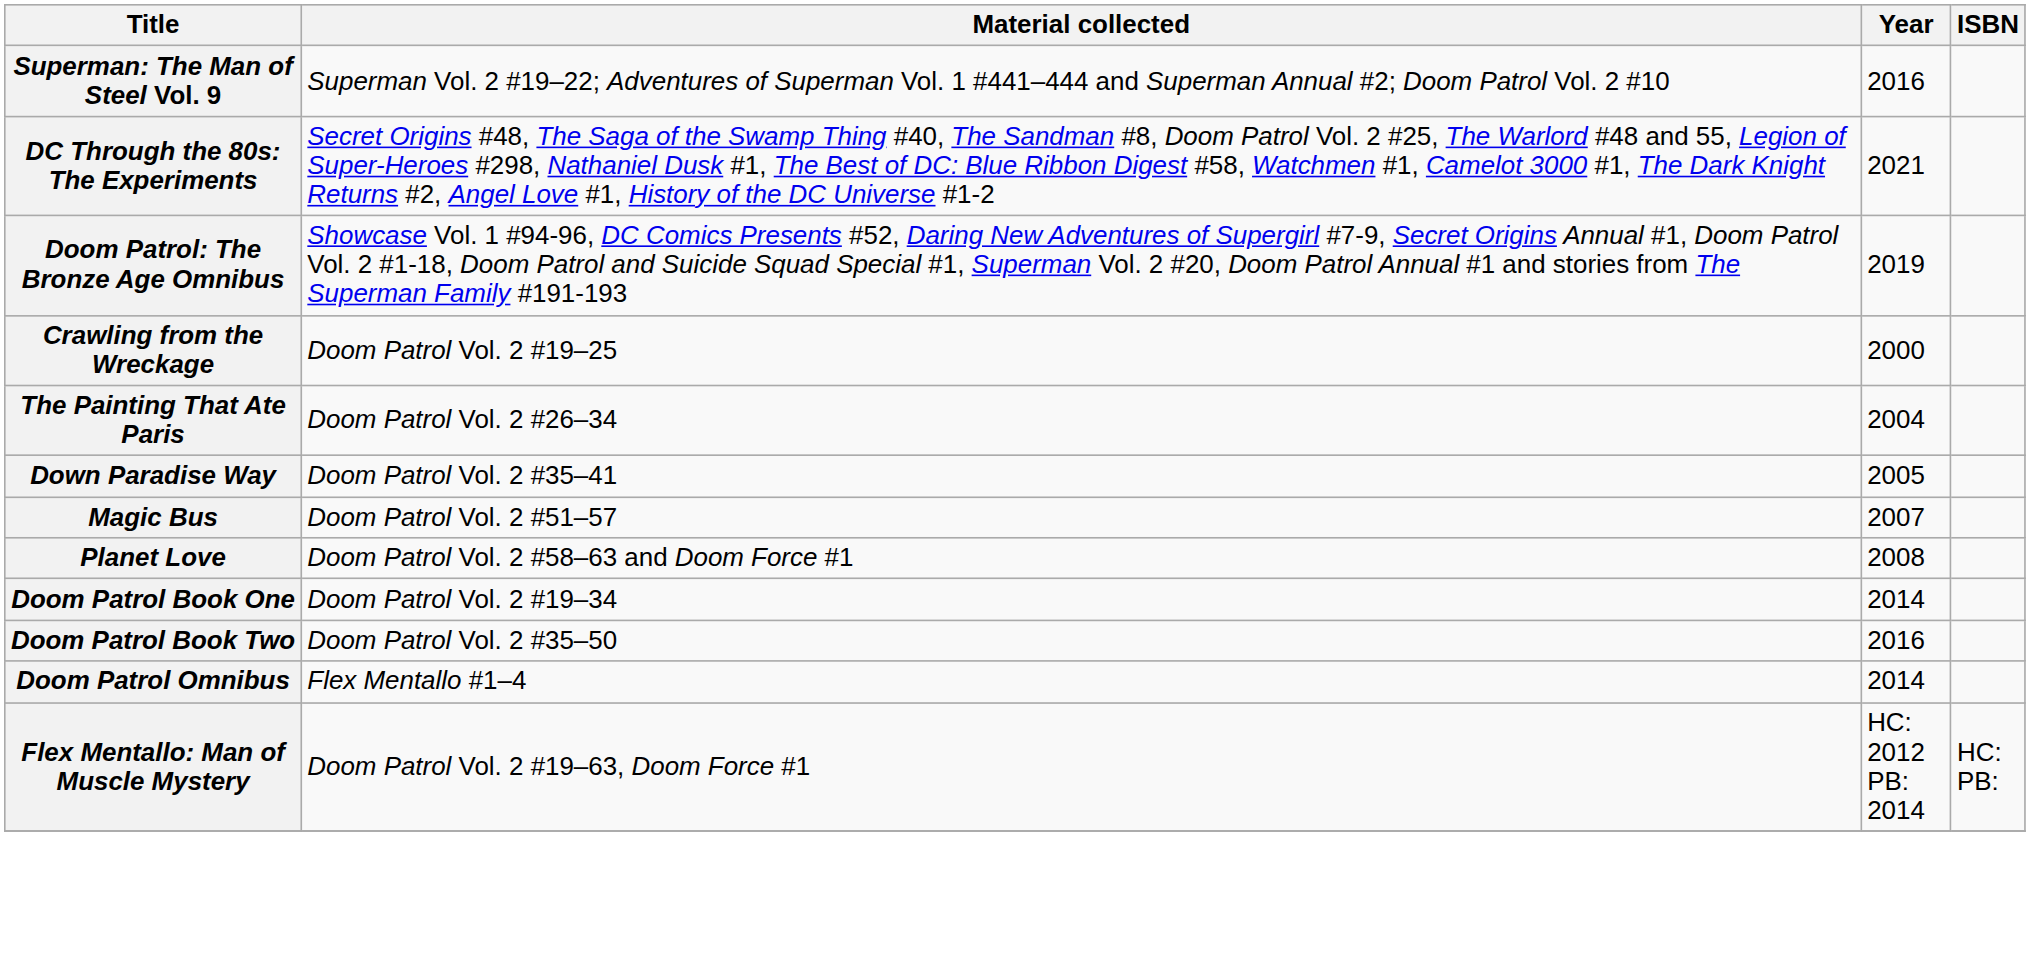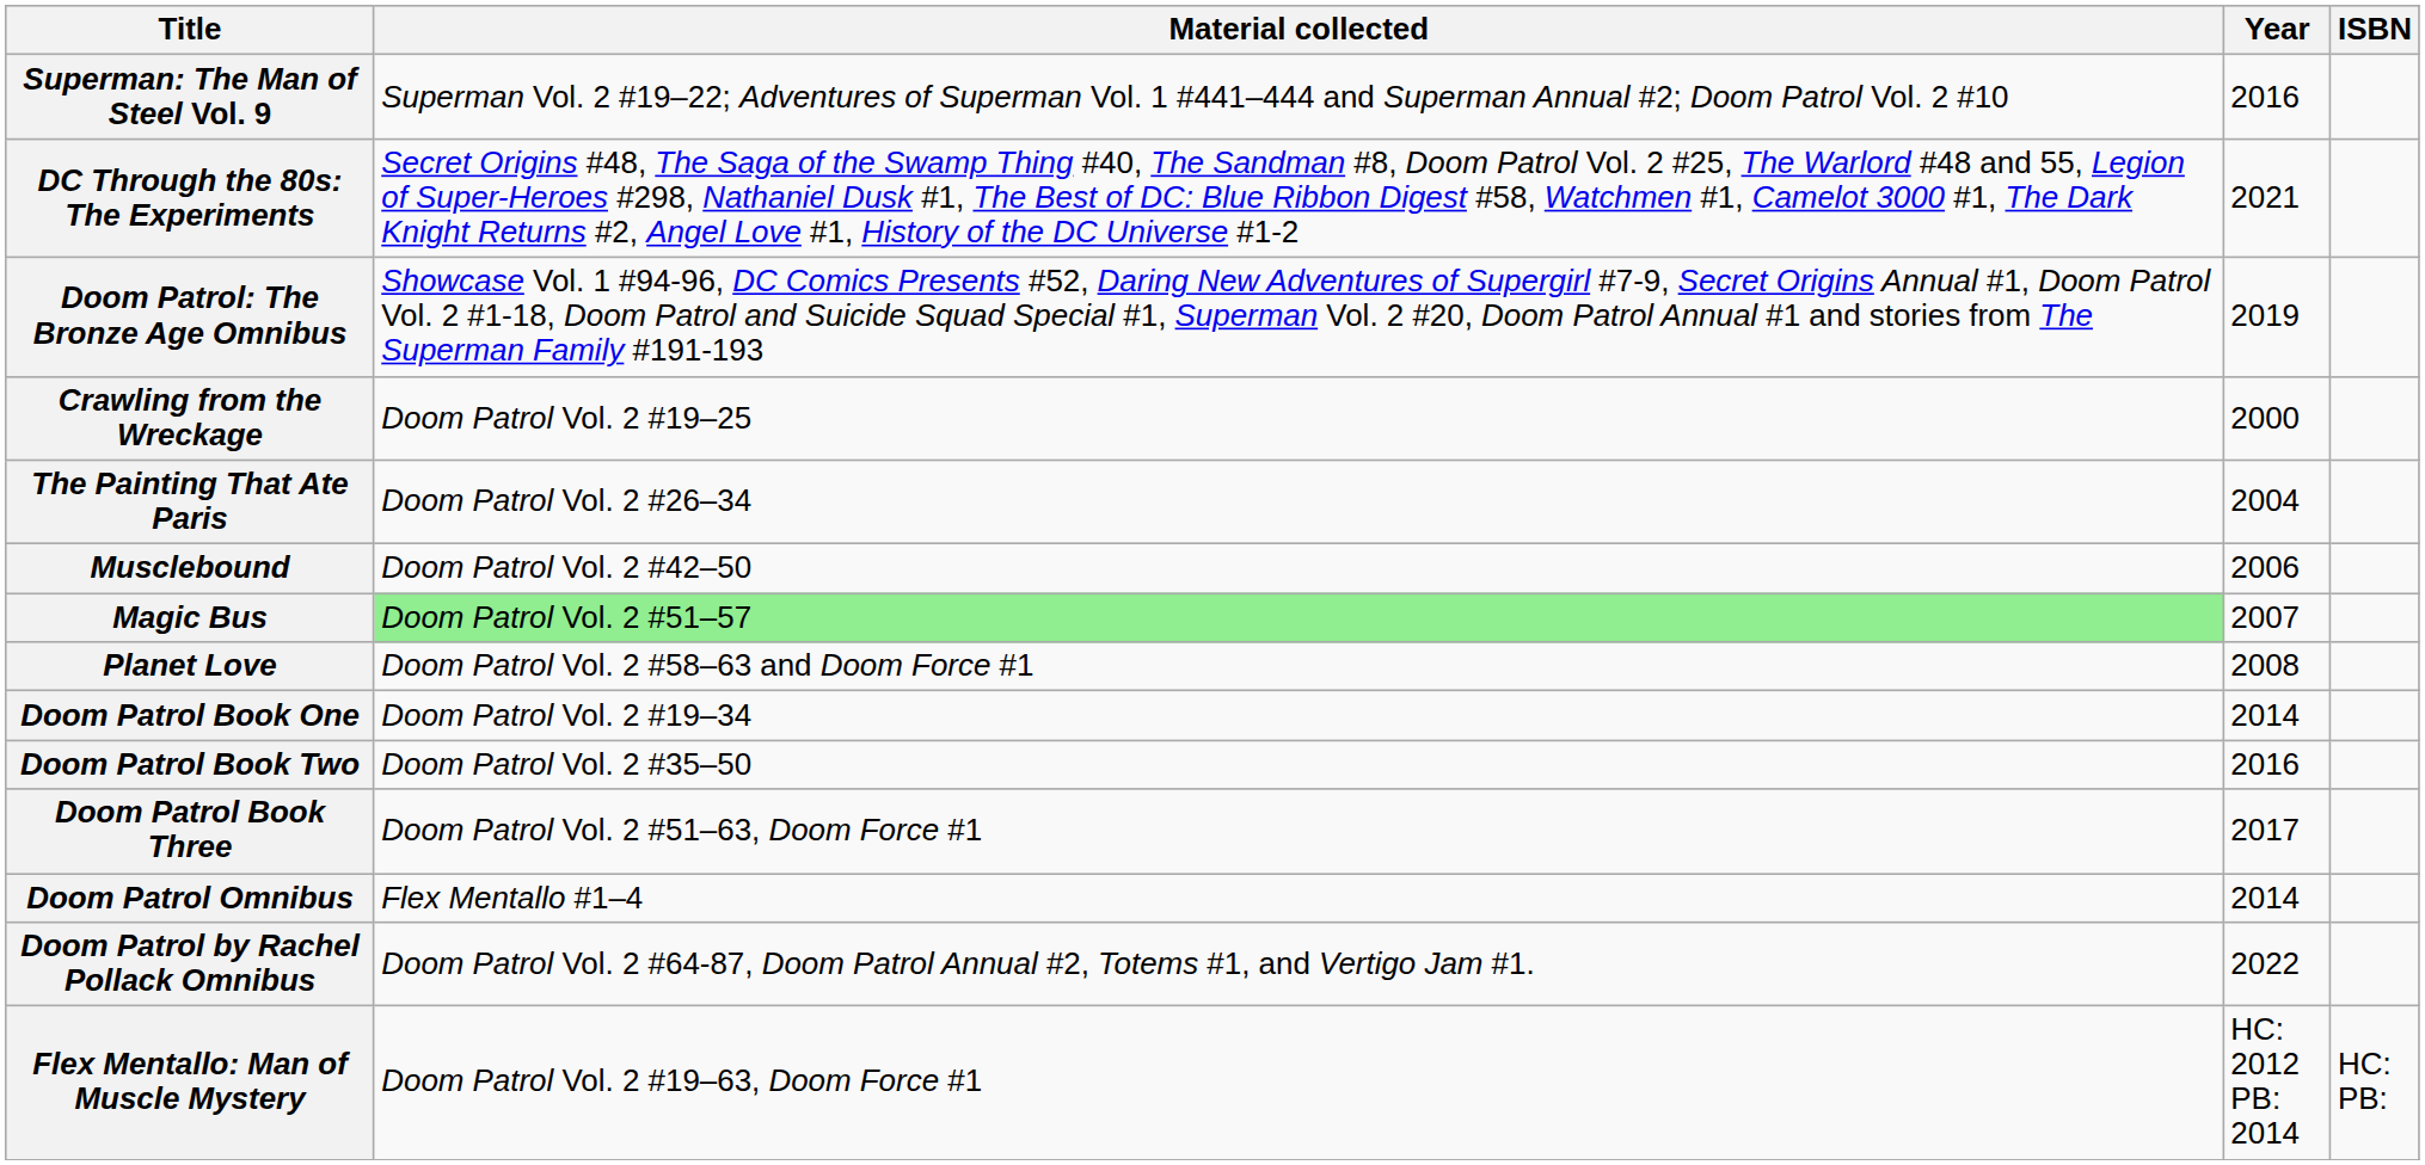 <table class="wikitable plainrowheaders sortable">
 <tr>
 <th scope="col">Title</th>
 <th scope="col">Material collected</th>
 <th scope="col">Year</th>
 <th scope="col">ISBN</th>
 </tr>
 <tr>
 <th scope="row"><em>Superman: The Man of Steel</em> Vol. 9</th>
 <td><em>Superman</em> Vol. 2 #19–22; <em>Adventures of Superman</em> Vol. 1 #441–444 and <em>Superman Annual</em> #2; <em>Doom Patrol</em> Vol. 2 #10</td>
 <td>2016</td>
 <td></td>
 </tr>
 <tr>
 <th scope="row"><em>DC Through the 80s: The Experiments</em></th>
 <td><em><a href='#'>Secret Origins</a></em> #48, <em><a href='#'>The Saga of the Swamp Thing</a></em> #40, <em><a href='#'>The Sandman</a></em> #8, <em>Doom Patrol</em> Vol. 2 #25, <em><a href='#'>The Warlord</a></em> #48 and 55, <em><a href='#'>Legion of Super-Heroes</a></em> #298, <em><a href='#'>Nathaniel Dusk</a></em> #1, <em><a href='#'>The Best of DC: Blue Ribbon Digest</a></em> #58, <em><a href='#'>Watchmen</a></em> #1, <em><a href='#'>Camelot 3000</a></em> #1, <em><a href='#'>The Dark Knight Returns</a></em> #2, <em><a href='#'>Angel Love</a></em> #1, <em><a href='#'>History of the DC Universe</a></em> #1-2</td>
 <td>2021</td>
 <td></td>
 </tr>
 <tr>
 <th scope="row"><em>Doom Patrol: The Bronze Age Omnibus</em></th>
 <td><em><a href='#'>Showcase</a></em> Vol. 1 #94-96, <em><a href='#'>DC Comics Presents</a></em> #52, <em><a href='#'>Daring New Adventures of Supergirl</a></em> #7-9, <em><a href='#'>Secret Origins</a> Annual</em> #1, <em>Doom Patrol</em> Vol. 2 #1-18, <em>Doom Patrol and Suicide Squad Special</em> #1, <em><a href='#'>Superman</a></em> Vol. 2 #20, <em>Doom Patrol Annual</em> #1 and stories from <em><a href='#'>The Superman Family</a></em> #191-193</td>
 <td>2019</td>
 <td></td>
 </tr>
 <tr>
 <th scope="row"><em>Crawling from the Wreckage</em></th>
 <td><em>Doom Patrol</em> Vol. 2 #19–25</td>
 <td>2000</td>
 <td></td>
 </tr>
 <tr>
 <th scope="row"><em>The Painting That Ate Paris</em></th>
 <td><em>Doom Patrol</em> Vol. 2 #26–34</td>
 <td>2004</td>
 <td></td>
 </tr>
 <tr>
-<th scope="row"><em>Down Paradise Way</em></th>
-<td><em>Doom Patrol</em> Vol. 2 #35–41</td>
-<td>2005</td>
+<th scope="row"><em>Musclebound</em></th>
+<td><em>Doom Patrol</em> Vol. 2 #42–50</td>
+<td>2006</td>
 <td></td>
 </tr>
 <tr>
 <th scope="row"><em>Magic Bus</em></th>
-<td><em>Doom Patrol</em> Vol. 2 #51–57</td>
+<td style="background: lightgreen;"><em>Doom Patrol</em> Vol. 2 #51–57</td>
 <td>2007</td>
 <td></td>
 </tr>
 <tr>
 <th scope="row"><em>Planet Love</em></th>
 <td><em>Doom Patrol</em> Vol. 2 #58–63 and <em>Doom Force</em> #1</td>
 <td>2008</td>
 <td></td>
 </tr>
 <tr>
 <th scope="row"><em>Doom Patrol Book One</em></th>
 <td><em>Doom Patrol</em> Vol. 2 #19–34</td>
 <td>2014</td>
 <td></td>
 </tr>
 <tr>
 <th scope="row"><em>Doom Patrol Book Two</em></th>
 <td><em>Doom Patrol</em> Vol. 2 #35–50</td>
 <td>2016</td>
 <td></td>
 </tr>
 <tr>
+<th scope="row"><em>Doom Patrol Book Three</em></th>
+<td><em>Doom Patrol</em> Vol. 2 #51–63, <em>Doom Force</em> #1</td>
+<td>2017</td>
+<td></td>
+</tr>
+<tr>
 <th scope="row"><em>Doom Patrol Omnibus</em></th>
 <td><em>Flex Mentallo</em> #1–4</td>
 <td>2014</td>
+<td></td>
+</tr>
+<tr>
+<th scope="row"><em>Doom Patrol by Rachel Pollack Omnibus</em></th>
+<td><em>Doom Patrol</em> Vol. 2 #64-87, <em>Doom Patrol Annual</em> #2, <em>Totems</em> #1, and <em>Vertigo Jam</em> #1.</td>
+<td>2022</td>
 <td></td>
 </tr>
 <tr>
 <th scope="row"><em>Flex Mentallo: Man of Muscle Mystery</em></th>
 <td><em>Doom Patrol</em> Vol. 2 #19–63, <em>Doom Force</em> #1</td>
 <td>HC: 2012 <br> PB: 2014</td>
 <td>HC: <br> PB: </td>
 </tr>
 <tr>
 </tr>
 </table>
